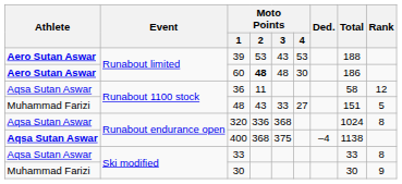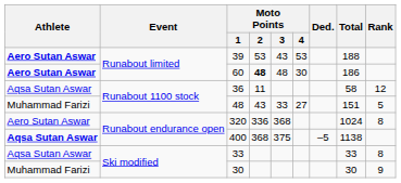 <table class=wikitable style=font-size:90%;text-align:center>
 <tr>
 <th rowspan="2">Athlete</th>
 <th rowspan="2">Event</th>
 <th colspan="4">Moto <br>Points</th>
 <th rowspan="2">Ded.</th>
 <th rowspan="2">Total</th>
 <th rowspan="2">Rank</th>
 </tr>
 <tr style="font-size:95%">
 <th>1</th>
 <th>2</th>
 <th>3</th>
 <th>4</th>
 </tr>
 <tr>
 <td align=left><strong><a href='#'>Aero Sutan Aswar</a></strong></td>
 <td align=left rowspan=2><a href='#'>Runabout limited</a></td>
 <td>39</td>
 <td>53</td>
 <td>43</td>
 <td>53</td>
 <td></td>
 <td>188</td>
 <td></td>
 </tr>
 <tr>
 <td align=left><strong><a href='#'>Aero Sutan Aswar</a></strong></td>
 <td>60</td>
 <td><strong>48</strong></td>
 <td>48</td>
 <td>30</td>
 <td></td>
 <td>186</td>
 <td></td>
 </tr>
 <tr>
 <td align=left><a href='#'>Aqsa Sutan Aswar</a></td>
 <td align=left rowspan=2><a href='#'>Runabout 1100 stock</a></td>
 <td>36</td>
 <td>11</td>
 <td></td>
 <td></td>
 <td></td>
 <td>58</td>
 <td>12</td>
 </tr>
 <tr>
 <td align=left>Muhammad Farizi</td>
 <td>48</td>
 <td>43</td>
 <td>33</td>
 <td>27</td>
 <td></td>
 <td>151</td>
 <td>5</td>
 </tr>
 <tr>
-<td align=left><a href='#'>Aqsa Sutan Aswar</a></td>
+<td align=left><a href='#'>Aero Sutan Aswar</a></td>
 <td align=left rowspan=2><a href='#'>Runabout endurance open</a></td>
 <td>320</td>
 <td>336</td>
 <td>368</td>
 <td></td>
 <td></td>
 <td>1024</td>
 <td>8</td>
 </tr>
 <tr>
 <td align=left><strong><a href='#'>Aqsa Sutan Aswar</a></strong></td>
 <td>400</td>
 <td>368</td>
 <td>375</td>
 <td></td>
-<td>–4</td>
+<td>–5</td>
 <td>1138</td>
 <td></td>
 </tr>
 <tr>
 <td align=left><a href='#'>Aqsa Sutan Aswar</a></td>
 <td align=left rowspan=2><a href='#'>Ski modified</a></td>
 <td>33</td>
 <td></td>
 <td></td>
 <td></td>
 <td></td>
 <td>33</td>
 <td>8</td>
 </tr>
 <tr>
 <td align=left>Muhammad Farizi</td>
 <td>30</td>
 <td></td>
 <td></td>
 <td></td>
 <td></td>
 <td>30</td>
 <td>9</td>
 </tr>
 </table>
